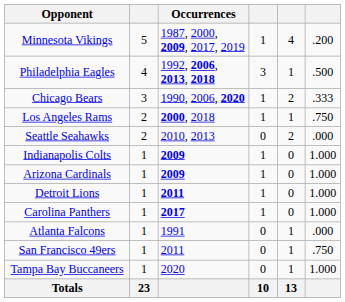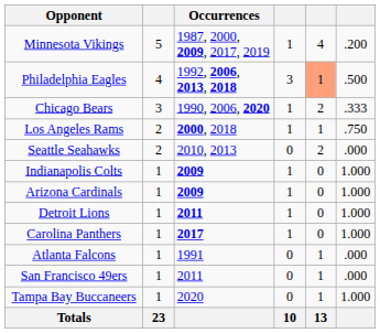 <table class="wikitable sortable" style="text-align: center; width: 72%;">
 <tr>
 <th width="160">Opponent</th>
 <th width="30"></th>
 <th>Occurrences</th>
 <th width="30"></th>
 <th width="30"></th>
 <th width="40"></th>
 </tr>
 <tr>
 <td><a href='#'>Minnesota Vikings</a></td>
 <td>5</td>
 <td align=left><a href='#'>1987</a>, <a href='#'>2000</a>, <strong><a href='#'>2009</a></strong>, <a href='#'>2017</a>, <a href='#'>2019</a></td>
 <td>1</td>
 <td>4</td>
 <td>.200</td>
 </tr>
 <tr>
 <td><a href='#'>Philadelphia Eagles</a></td>
 <td>4</td>
 <td align=left><a href='#'>1992</a>, <strong><a href='#'>2006</a></strong>, <strong><a href='#'>2013</a></strong>, <strong><a href='#'>2018</a></strong></td>
 <td>3</td>
-<td>1</td>
+<td style="background: lightsalmon;">1</td>
 <td>.500</td>
 </tr>
 <tr>
 <td><a href='#'>Chicago Bears</a></td>
 <td>3</td>
 <td style="text-align:left"><a href='#'>1990</a>, <a href='#'>2006</a>, <strong><a href='#'>2020</a></strong></td>
 <td>1</td>
 <td>2</td>
 <td>.333</td>
 </tr>
 <tr>
 <td><a href='#'>Los Angeles Rams</a></td>
 <td>2</td>
 <td align=left><strong><a href='#'>2000</a></strong>, <a href='#'>2018</a></td>
 <td>1</td>
 <td>1</td>
 <td>.750</td>
 </tr>
 <tr>
 <td><a href='#'>Seattle Seahawks</a></td>
 <td>2</td>
 <td align=left><a href='#'>2010</a>, <a href='#'>2013</a></td>
 <td>0</td>
 <td>2</td>
 <td>.000</td>
 </tr>
 <tr>
 <td><a href='#'>Indianapolis Colts</a></td>
 <td>1</td>
 <td align=left><strong><a href='#'>2009</a></strong></td>
 <td>1</td>
 <td>0</td>
 <td>1.000</td>
 </tr>
 <tr>
 <td><a href='#'>Arizona Cardinals</a></td>
 <td>1</td>
 <td align=left><strong><a href='#'>2009</a></strong></td>
 <td>1</td>
 <td>0</td>
 <td>1.000</td>
 </tr>
 <tr>
 <td><a href='#'>Detroit Lions</a></td>
 <td>1</td>
 <td align=left><strong><a href='#'>2011</a></strong></td>
 <td>1</td>
 <td>0</td>
 <td>1.000</td>
 </tr>
 <tr>
 <td><a href='#'>Carolina Panthers</a></td>
 <td>1</td>
 <td align=left><strong><a href='#'>2017</a></strong></td>
 <td>1</td>
 <td>0</td>
 <td>1.000</td>
 </tr>
 <tr>
 <td><a href='#'>Atlanta Falcons</a></td>
 <td>1</td>
 <td align=left><a href='#'>1991</a></td>
 <td>0</td>
 <td>1</td>
 <td>.000</td>
 </tr>
 <tr>
 <td><a href='#'>San Francisco 49ers</a></td>
 <td>1</td>
 <td align=left><a href='#'>2011</a></td>
 <td>0</td>
 <td>1</td>
-<td>.750</td>
+<td>.000</td>
 </tr>
 <tr>
 <td><a href='#'>Tampa Bay Buccaneers</a></td>
 <td>1</td>
 <td style="text-align:left"><a href='#'>2020</a></td>
 <td>0</td>
 <td>1</td>
 <td>1.000</td>
 </tr>
 <tr>
 <th>Totals</th>
 <th>23</th>
 <th></th>
 <th>10</th>
 <th>13</th>
 <th></th>
 </tr>
 </table>
